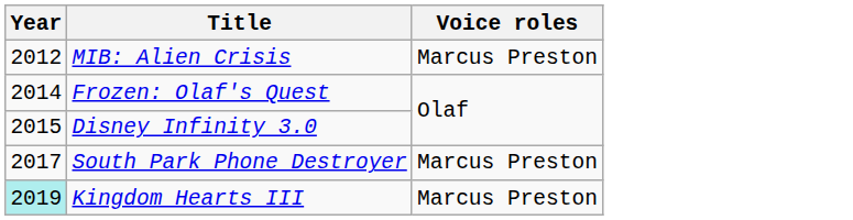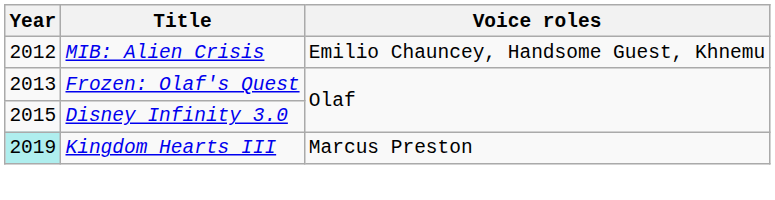 <table class="wikitable sortable">
 <tr>
 <th>Year</th>
 <th>Title</th>
 <th>Voice roles</th>
 </tr>
 <tr>
 <td>2012</td>
 <td><em><a href='#'>MIB: Alien Crisis</a></em></td>
-<td>Marcus Preston</td>
+<td>Emilio Chauncey, Handsome Guest, Khnemu</td>
 </tr>
 <tr>
-<td>2014</td>
+<td>2013</td>
 <td><em><a href='#'>Frozen: Olaf's Quest</a></em></td>
 <td rowspan = "2">Olaf</td>
 </tr>
 <tr>
 <td>2015</td>
 <td><em><a href='#'>Disney Infinity 3.0</a></em></td>
 </tr>
 <tr>
-<td>2017</td>
-<td><em><a href='#'>South Park Phone Destroyer</a></em></td>
-<td>Marcus Preston</td>
-</tr>
-<tr>
 <td style="background: paleturquoise;">2019</td>
 <td><em><a href='#'>Kingdom Hearts III</a></em></td>
 <td>Marcus Preston</td>
 </tr>
 </table>
